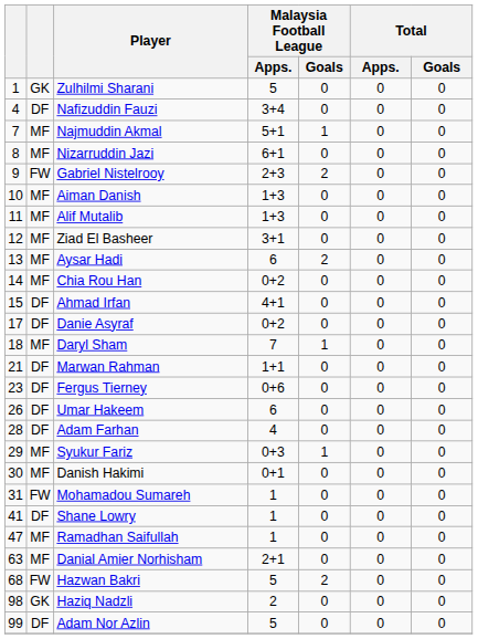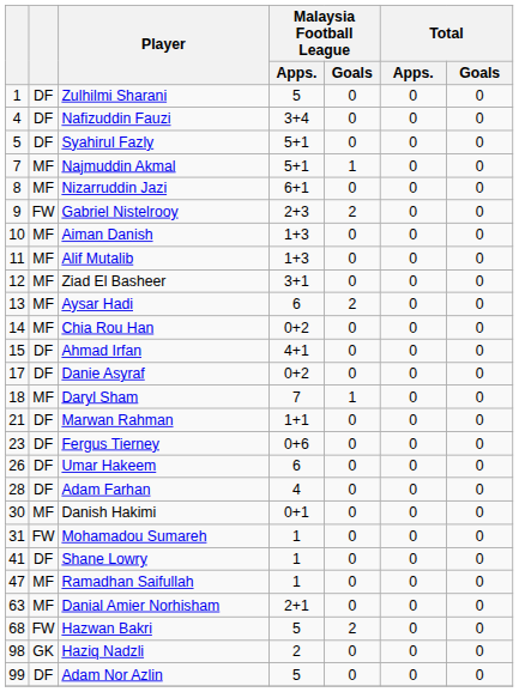 <table class="wikitable" style="text-align:center; font-size:90%; width:80%;">
 <tr>
 <th rowspan=2></th>
 <th rowspan=2></th>
 <th rowspan=2 width="200">Player</th>
 <th colspan=2 width="105">Malaysia Football League</th>
 <th colspan=2 width="130">Total</th>
 </tr>
 <tr>
 <th>Apps.</th>
 <th>Goals</th>
 <th>Apps.</th>
 <th>Goals</th>
 </tr>
 <tr>
 <td>1</td>
-<td>GK</td>
+<td>DF</td>
 <td align="left"> <a href='#'>Zulhilmi Sharani</a></td>
 <td>5</td>
 <td>0</td>
 <td>0</td>
 <td>0</td>
 </tr>
 <tr>
 <td>4</td>
 <td>DF</td>
 <td align="left"> <a href='#'>Nafizuddin Fauzi</a></td>
 <td>3+4</td>
+<td>0</td>
+<td>0</td>
+<td>0</td>
+</tr>
+<tr>
+<td>5</td>
+<td>DF</td>
+<td align="left"> <a href='#'>Syahirul Fazly</a></td>
+<td>5+1</td>
 <td>0</td>
 <td>0</td>
 <td>0</td>
 </tr>
 <tr>
 <td>7</td>
 <td>MF</td>
 <td align="left"> <a href='#'>Najmuddin Akmal</a></td>
 <td>5+1</td>
 <td>1</td>
 <td>0</td>
 <td>0</td>
 </tr>
 <tr>
 <td>8</td>
 <td>MF</td>
 <td align="left"> <a href='#'>Nizarruddin Jazi</a></td>
 <td>6+1</td>
 <td>0</td>
 <td>0</td>
 <td>0</td>
 </tr>
 <tr>
 <td>9</td>
 <td>FW</td>
 <td align="left"> <a href='#'>Gabriel Nistelrooy</a></td>
 <td>2+3</td>
 <td>2</td>
 <td>0</td>
 <td>0</td>
 </tr>
 <tr>
 <td>10</td>
 <td>MF</td>
 <td align="left"> <a href='#'>Aiman Danish</a></td>
 <td>1+3</td>
 <td>0</td>
 <td>0</td>
 <td>0</td>
 </tr>
 <tr>
 <td>11</td>
 <td>MF</td>
 <td align="left"> <a href='#'>Alif Mutalib</a></td>
 <td>1+3</td>
 <td>0</td>
 <td>0</td>
 <td>0</td>
 </tr>
 <tr>
 <td>12</td>
 <td>MF</td>
 <td align="left"> Ziad El Basheer</td>
 <td>3+1</td>
 <td>0</td>
 <td>0</td>
 <td>0</td>
 </tr>
 <tr>
 <td>13</td>
 <td>MF</td>
 <td align="left"> <a href='#'>Aysar Hadi</a></td>
 <td>6</td>
 <td>2</td>
 <td>0</td>
 <td>0</td>
 </tr>
 <tr>
 <td>14</td>
 <td>MF</td>
 <td align="left"> <a href='#'>Chia Rou Han</a></td>
 <td>0+2</td>
 <td>0</td>
 <td>0</td>
 <td>0</td>
 </tr>
 <tr>
 <td>15</td>
 <td>DF</td>
 <td align="left"> <a href='#'>Ahmad Irfan</a></td>
 <td>4+1</td>
 <td>0</td>
 <td>0</td>
 <td>0</td>
 </tr>
 <tr>
 <td>17</td>
 <td>DF</td>
 <td align="left"> <a href='#'>Danie Asyraf</a></td>
 <td>0+2</td>
 <td>0</td>
 <td>0</td>
 <td>0</td>
 </tr>
 <tr>
 <td>18</td>
 <td>MF</td>
 <td align="left"> <a href='#'>Daryl Sham</a></td>
 <td>7</td>
 <td>1</td>
 <td>0</td>
 <td>0</td>
 </tr>
 <tr>
 <td>21</td>
 <td>DF</td>
 <td align="left"> <a href='#'>Marwan Rahman</a></td>
 <td>1+1</td>
 <td>0</td>
 <td>0</td>
 <td>0</td>
 </tr>
 <tr>
 <td>23</td>
 <td>DF</td>
 <td align="left"> <a href='#'>Fergus Tierney</a></td>
 <td>0+6</td>
 <td>0</td>
 <td>0</td>
 <td>0</td>
 </tr>
 <tr>
 <td>26</td>
 <td>DF</td>
 <td align="left"> <a href='#'>Umar Hakeem</a></td>
 <td>6</td>
 <td>0</td>
 <td>0</td>
 <td>0</td>
 </tr>
 <tr>
 <td>28</td>
 <td>DF</td>
 <td align="left"> <a href='#'>Adam Farhan</a></td>
 <td>4</td>
 <td>0</td>
 <td>0</td>
 <td>0</td>
 </tr>
 <tr>
-<td>29</td>
-<td>MF</td>
-<td align="left"> <a href='#'>Syukur Fariz</a></td>
-<td>0+3</td>
-<td>1</td>
-<td>0</td>
-<td>0</td>
-</tr>
-<tr>
 <td>30</td>
 <td>MF</td>
 <td align="left"> Danish Hakimi</td>
 <td>0+1</td>
 <td>0</td>
 <td>0</td>
 <td>0</td>
 </tr>
 <tr>
 <td>31</td>
 <td>FW</td>
 <td align="left"> <a href='#'>Mohamadou Sumareh</a></td>
 <td>1</td>
 <td>0</td>
 <td>0</td>
 <td>0</td>
 </tr>
 <tr>
 <td>41</td>
 <td>DF</td>
 <td align="left"> <a href='#'>Shane Lowry</a></td>
 <td>1</td>
 <td>0</td>
 <td>0</td>
 <td>0</td>
 </tr>
 <tr>
 <td>47</td>
 <td>MF</td>
 <td align="left"> <a href='#'>Ramadhan Saifullah</a></td>
 <td>1</td>
 <td>0</td>
 <td>0</td>
 <td>0</td>
 </tr>
 <tr>
 <td>63</td>
 <td>MF</td>
 <td align="left"> <a href='#'>Danial Amier Norhisham</a></td>
 <td>2+1</td>
 <td>0</td>
 <td>0</td>
 <td>0</td>
 </tr>
 <tr>
 <td>68</td>
 <td>FW</td>
 <td align="left"> <a href='#'>Hazwan Bakri</a></td>
 <td>5</td>
 <td>2</td>
 <td>0</td>
 <td>0</td>
 </tr>
 <tr>
 <td>98</td>
 <td>GK</td>
 <td align="left"> <a href='#'>Haziq Nadzli</a></td>
 <td>2</td>
 <td>0</td>
 <td>0</td>
 <td>0</td>
 </tr>
 <tr>
 <td>99</td>
 <td>DF</td>
 <td align="left"> <a href='#'>Adam Nor Azlin</a></td>
 <td>5</td>
 <td>0</td>
 <td>0</td>
 <td>0</td>
 </tr>
 <tr>
 </tr>
 </table>
